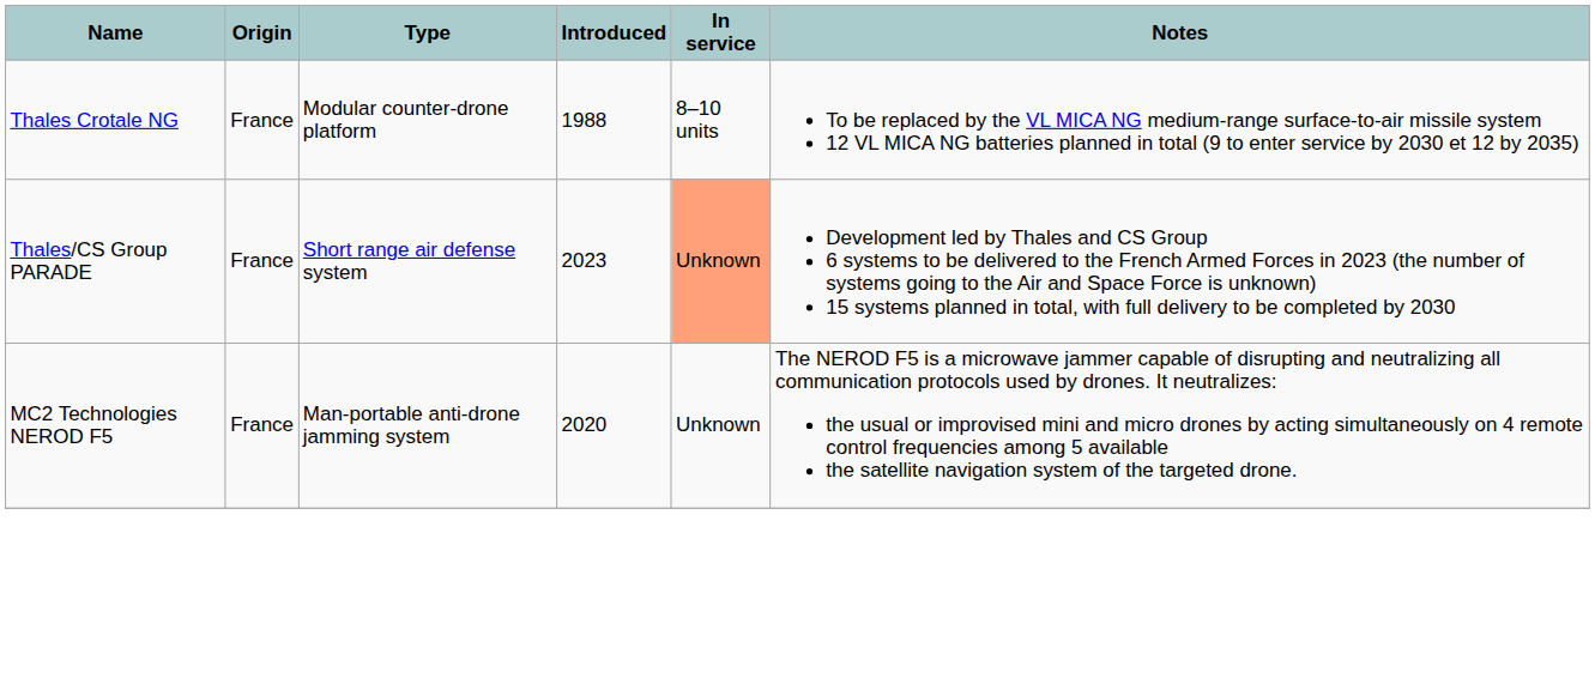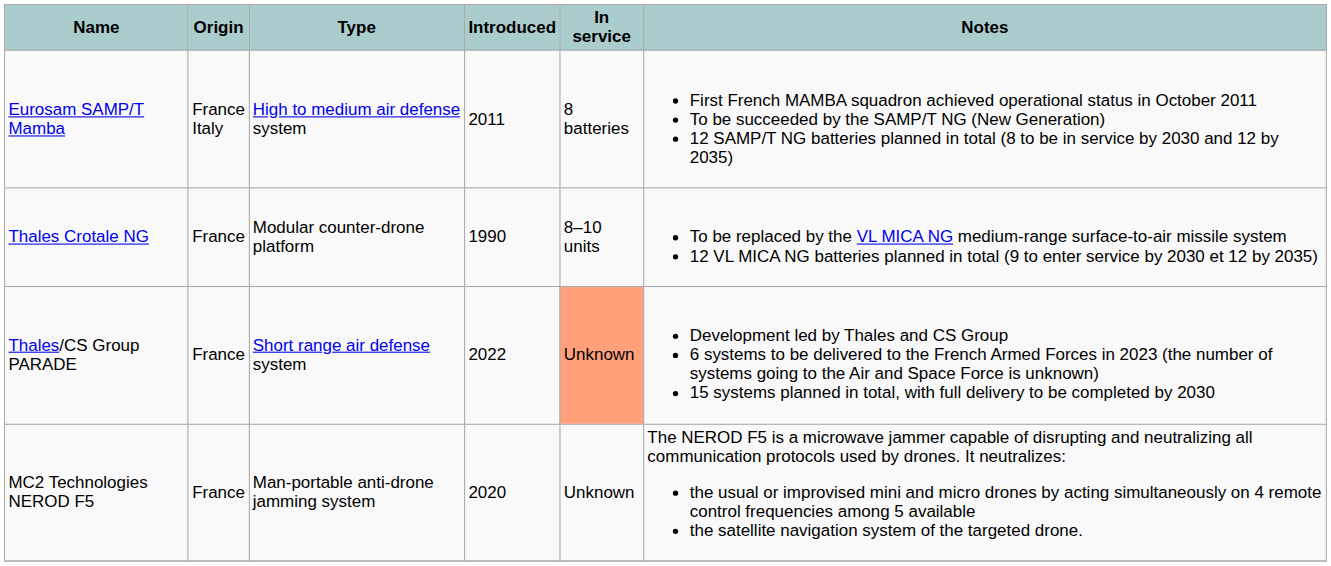 <table class="wikitable">
 <tr>
 <th style="text-align:center; background:#acc;">Name</th>
 <th style="text-align: center; background:#acc;">Origin</th>
 <th style="text-align:l center; background:#acc;">Type</th>
 <th style="text-align:l center; background:#acc;">Introduced</th>
 <th style="text-align:center; background:#acc;">In service</th>
 <th style="text-align: center; background:#acc;">Notes</th>
 </tr>
 <tr>
+<td><a href='#'>Eurosam SAMP/T Mamba</a></td>
+<td>France<br>Italy</td>
+<td><a href='#'>High to medium air defense</a> system</td>
+<td>2011</td>
+<td>8 batteries</td>
+<td><br><ul><li>First French MAMBA squadron achieved operational status in October 2011</li><li>To be succeeded by the SAMP/T NG (New Generation)</li><li>12 SAMP/T NG batteries planned in total (8 to be in service by 2030 and 12 by 2035)</li></ul></td>
+</tr>
+<tr>
 <td><a href='#'>Thales Crotale NG</a></td>
 <td>France</td>
 <td>Modular counter-drone platform</td>
-<td>1988</td>
+<td>1990</td>
 <td>8–10 units</td>
 <td><br><ul><li>To be replaced by the <a href='#'>VL MICA NG</a> medium-range surface-to-air missile system</li><li>12 VL MICA NG batteries planned in total (9 to enter service by 2030 et 12 by 2035)</li></ul></td>
 </tr>
 <tr>
 <td><a href='#'>Thales</a>/CS Group PARADE</td>
 <td>France</td>
 <td><a href='#'>Short range air defense</a> system</td>
-<td>2023</td>
+<td>2022</td>
 <td style="background: lightsalmon;">Unknown</td>
 <td><br><ul><li>Development led by Thales and CS Group</li><li>6 systems to be delivered to the French Armed Forces in 2023 (the number of systems going to the Air and Space Force is unknown)</li><li>15 systems planned in total, with full delivery to be completed by 2030</li></ul></td>
 </tr>
 <tr>
 <td>MC2 Technologies NEROD F5</td>
 <td>France</td>
 <td>Man-portable anti-drone jamming system</td>
 <td>2020</td>
 <td>Unknown</td>
 <td>The NEROD F5 is a microwave jammer capable of disrupting and neutralizing all communication protocols used by drones. It neutralizes:<br><ul><li>the usual or improvised mini and micro drones by acting simultaneously on 4 remote control frequencies among 5 available</li><li>the satellite navigation system of the targeted drone.</li></ul></td>
 </tr>
 <tr>
 </tr>
 </table>
